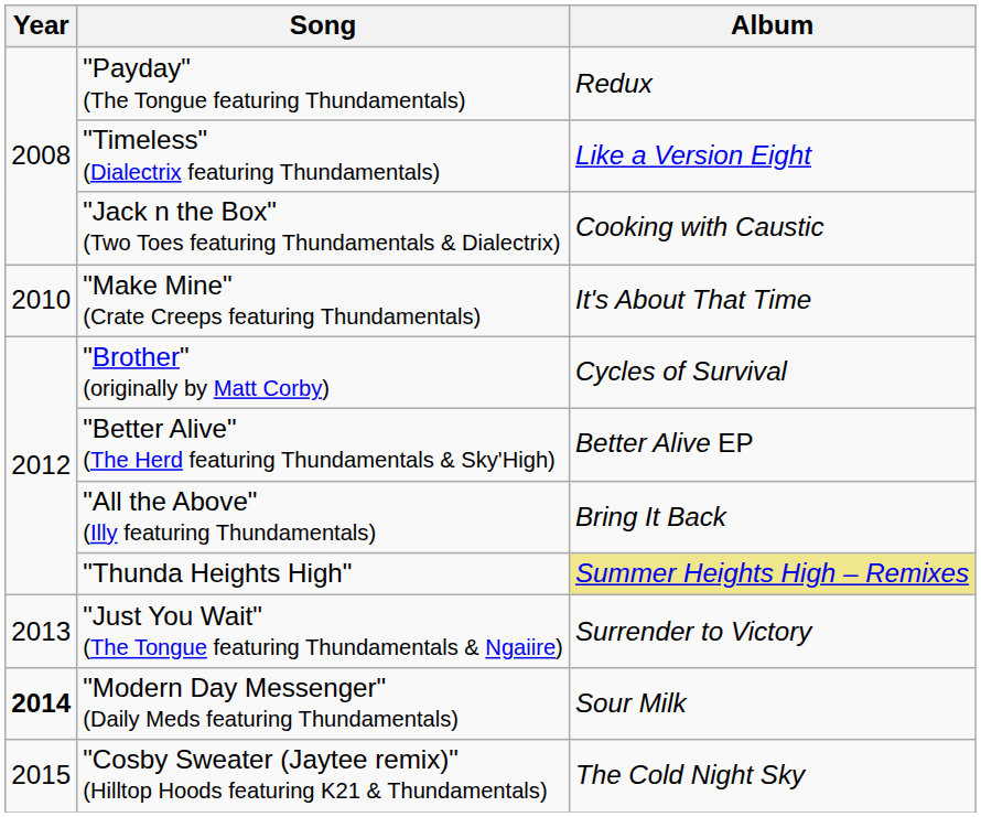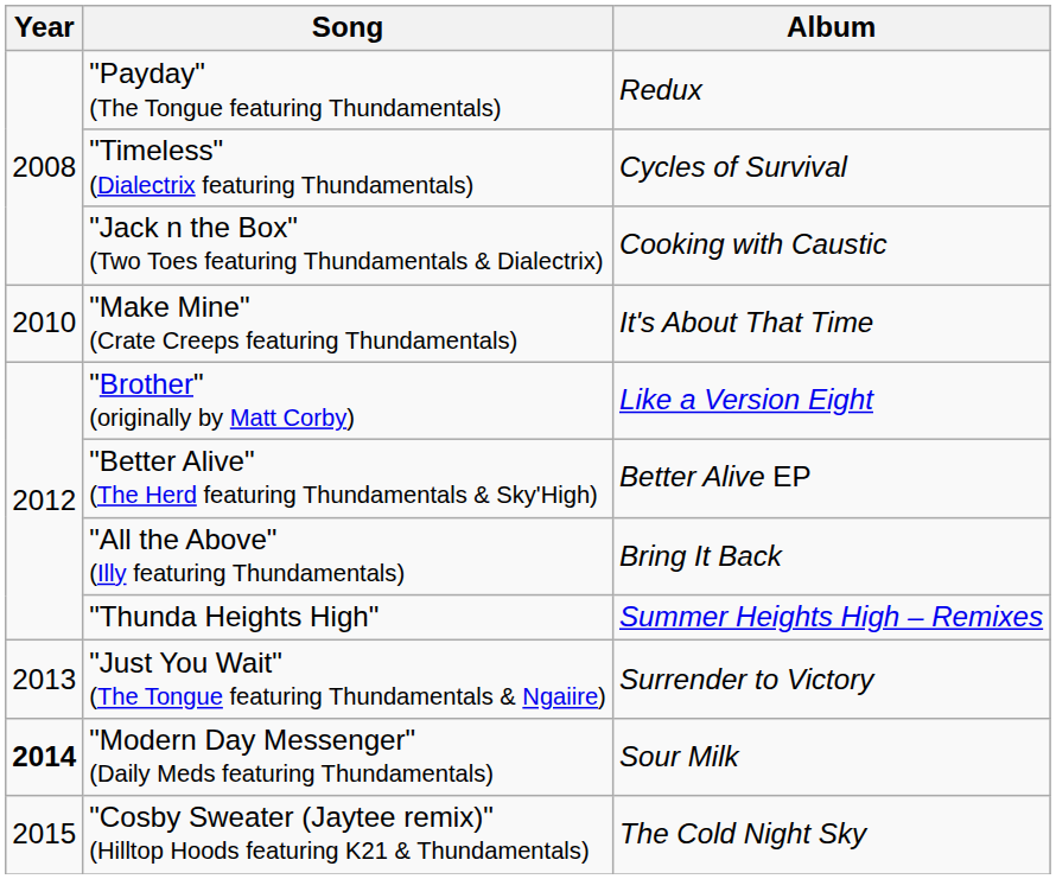 <table class="wikitable">
 <tr>
 <th>Year</th>
 <th>Song</th>
 <th>Album</th>
 </tr>
 <tr>
 <td rowspan="3">2008</td>
 <td>"Payday"<br><small>(The Tongue featuring Thundamentals)</small></td>
 <td><em>Redux</em></td>
 </tr>
 <tr>
 <td>"Timeless"<br><small>(<a href='#'>Dialectrix</a> featuring Thundamentals)</small></td>
-<td><em><a href='#'>Like a Version Eight</a></em></td>
+<td><em>Cycles of Survival</em></td>
 </tr>
 <tr>
 <td>"Jack n the Box"<br><small>(Two Toes featuring Thundamentals & Dialectrix)</small></td>
 <td><em>Cooking with Caustic</em></td>
 </tr>
 <tr>
 <td>2010</td>
 <td>"Make Mine"<br><small>(Crate Creeps featuring Thundamentals)</small></td>
 <td><em>It's About That Time</em></td>
 </tr>
 <tr>
 <td rowspan="4">2012</td>
 <td>"<a href='#'>Brother</a>"<br><small>(originally by <a href='#'>Matt Corby</a>)</small></td>
-<td><em>Cycles of Survival</em></td>
+<td><em><a href='#'>Like a Version Eight</a></em></td>
 </tr>
 <tr>
 <td>"Better Alive"<br><small>(<a href='#'>The Herd</a> featuring Thundamentals & Sky'High)</small></td>
 <td><em>Better Alive</em> EP</td>
 </tr>
 <tr>
 <td>"All the Above"<br><small>(<a href='#'>Illy</a> featuring Thundamentals)</small></td>
 <td><em>Bring It Back</em></td>
 </tr>
 <tr>
 <td>"Thunda Heights High"</td>
-<td style="background: khaki;"><em><a href='#'>Summer Heights High – Remixes</a></em></td>
+<td><em><a href='#'>Summer Heights High – Remixes</a></em></td>
 </tr>
 <tr>
 <td>2013</td>
 <td>"Just You Wait"<br><small>(<a href='#'>The Tongue</a> featuring Thundamentals & <a href='#'>Ngaiire</a>)</small></td>
 <td><em>Surrender to Victory</em></td>
 </tr>
 <tr>
 <td><strong>2014</strong></td>
 <td>"Modern Day Messenger"<br><small>(Daily Meds featuring Thundamentals)</small></td>
 <td><em>Sour Milk</em></td>
 </tr>
 <tr>
 <td>2015</td>
 <td>"Cosby Sweater (Jaytee remix)"<br><small>(Hilltop Hoods featuring K21 & Thundamentals)</small></td>
 <td><em>The Cold Night Sky</em></td>
 </tr>
 </table>
